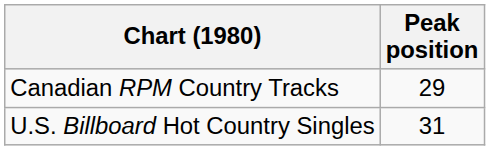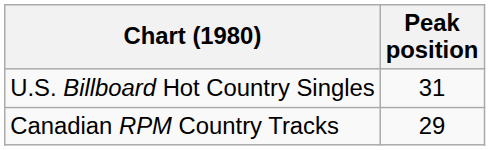 <table class="wikitable sortable">
 <tr>
 <th align="left">Chart (1980)</th>
 <th align="center">Peak<br>position</th>
 </tr>
 <tr>
+<td align="left">U.S. <em>Billboard</em> Hot Country Singles</td>
+<td align="center">31</td>
+</tr>
+<tr>
 <td align="left">Canadian <em>RPM</em> Country Tracks</td>
 <td align="center">29</td>
 </tr>
-<tr>
-<td align="left">U.S. <em>Billboard</em> Hot Country Singles</td>
-<td align="center">31</td>
-</tr>
 </table>
